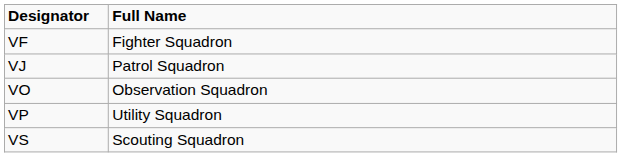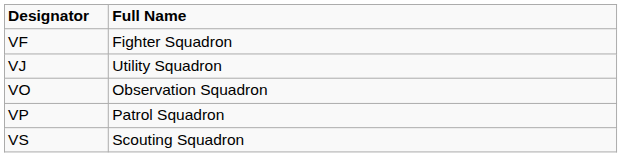 <table class="wikitable" style="width: 50%;">
 <tr>
 <td style="width: 100px;"><strong>Designator</strong></td>
 <td><strong>Full Name</strong></td>
 </tr>
 <tr>
 <td>VF</td>
 <td>Fighter Squadron</td>
 </tr>
 <tr>
 <td>VJ</td>
-<td>Patrol Squadron</td>
+<td>Utility Squadron</td>
 </tr>
 <tr>
 <td>VO</td>
 <td>Observation Squadron</td>
 </tr>
 <tr>
 <td>VP</td>
-<td>Utility Squadron</td>
+<td>Patrol Squadron</td>
 </tr>
 <tr>
 <td>VS</td>
 <td>Scouting Squadron</td>
 </tr>
 </table>
